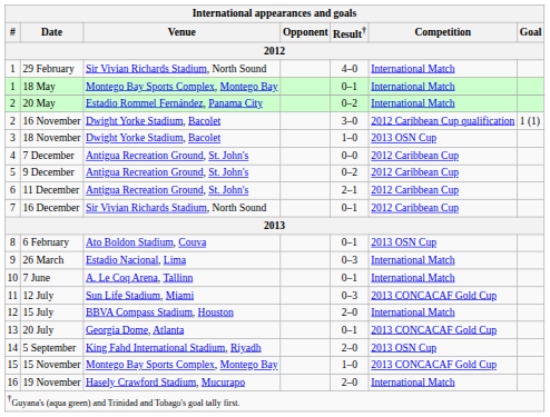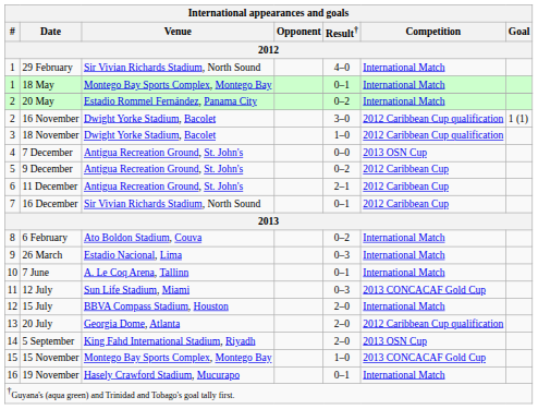 <table class="wikitable collapsible collapsed" style="font-size:90%">
 <tr>
 <th colspan="7"><strong>International appearances and goals</strong></th>
 </tr>
 <tr>
 <th>#</th>
 <th>Date</th>
 <th>Venue</th>
 <th>Opponent</th>
 <th>Result<sup>†</sup></th>
 <th>Competition</th>
 <th>Goal</th>
 </tr>
 <tr>
 <th colspan="7" align=center><strong>2012</strong></th>
 </tr>
 <tr>
 <td align=center>1</td>
 <td>29 February</td>
 <td><a href='#'>Sir Vivian Richards Stadium</a>, North Sound</td>
 <td></td>
 <td align=center>4–0</td>
 <td><a href='#'>International Match</a></td>
 <td></td>
 </tr>
 <tr style="background:#CCFFCC;">
 <td align=center>1</td>
 <td>18 May</td>
 <td><a href='#'>Montego Bay Sports Complex</a>, <a href='#'>Montego Bay</a></td>
 <td></td>
 <td align=center>0–1</td>
 <td><a href='#'>International Match</a></td>
 <td></td>
 </tr>
 <tr>
 </tr>
 <tr style="background:#CCFFCC;">
 <td align=center>2</td>
 <td>20 May</td>
 <td><a href='#'>Estadio Rommel Fernández</a>, <a href='#'>Panama City</a></td>
 <td></td>
 <td align=center>0–2</td>
 <td><a href='#'>International Match</a></td>
 <td></td>
 </tr>
 <tr>
 <td align=center>2</td>
 <td>16 November</td>
 <td><a href='#'>Dwight Yorke Stadium</a>, <a href='#'>Bacolet</a></td>
 <td></td>
 <td align=center>3–0</td>
 <td><a href='#'>2012 Caribbean Cup qualification</a></td>
 <td>1 (1)</td>
 </tr>
 <tr>
 <td align=center>3</td>
 <td>18 November</td>
 <td><a href='#'>Dwight Yorke Stadium</a>, <a href='#'>Bacolet</a></td>
 <td></td>
 <td align=center>1–0</td>
-<td><a href='#'>2013 OSN Cup</a></td>
+<td><a href='#'>2012 Caribbean Cup qualification</a></td>
 <td></td>
 </tr>
 <tr>
 <td align=center>4</td>
 <td>7 December</td>
 <td><a href='#'>Antigua Recreation Ground</a>, <a href='#'>St. John's</a></td>
 <td></td>
 <td align=center>0–0</td>
-<td><a href='#'>2012 Caribbean Cup</a></td>
+<td><a href='#'>2013 OSN Cup</a></td>
 <td></td>
 </tr>
 <tr>
 <td align=center>5</td>
 <td>9 December</td>
 <td><a href='#'>Antigua Recreation Ground</a>, <a href='#'>St. John's</a></td>
 <td></td>
 <td align=center>0–2</td>
 <td><a href='#'>2012 Caribbean Cup</a></td>
 <td></td>
 </tr>
 <tr>
 <td align=center>6</td>
 <td>11 December</td>
 <td><a href='#'>Antigua Recreation Ground</a>, <a href='#'>St. John's</a></td>
 <td></td>
 <td align=center>2–1</td>
 <td><a href='#'>2012 Caribbean Cup</a></td>
 <td></td>
 </tr>
 <tr>
 <td align=center>7</td>
 <td>16 December</td>
 <td><a href='#'>Sir Vivian Richards Stadium</a>, North Sound</td>
 <td></td>
 <td align=center>0–1</td>
 <td><a href='#'>2012 Caribbean Cup</a></td>
 <td></td>
 </tr>
 <tr>
 <th colspan="7" align=center><strong>2013</strong></th>
 </tr>
 <tr>
 <td align=center>8</td>
 <td>6 February</td>
 <td><a href='#'>Ato Boldon Stadium</a>, <a href='#'>Couva</a></td>
 <td></td>
-<td align=center>0–1</td>
-<td><a href='#'>2013 OSN Cup</a></td>
+<td align=center>0–2</td>
+<td><a href='#'>International Match</a></td>
 <td></td>
 </tr>
 <tr>
 <td align=center>9</td>
 <td>26 March</td>
 <td><a href='#'>Estadio Nacional</a>, <a href='#'>Lima</a></td>
 <td></td>
 <td align=center>0–3</td>
 <td><a href='#'>International Match</a></td>
 <td></td>
 </tr>
 <tr>
 <td align=center>10</td>
 <td>7 June</td>
 <td><a href='#'>A. Le Coq Arena</a>, <a href='#'>Tallinn</a></td>
 <td></td>
 <td align=center>0–1</td>
 <td><a href='#'>International Match</a></td>
 <td></td>
 </tr>
 <tr>
 <td align=center>11</td>
 <td>12 July</td>
 <td><a href='#'>Sun Life Stadium</a>, <a href='#'>Miami</a></td>
 <td></td>
 <td align=center>0–3</td>
 <td><a href='#'>2013 CONCACAF Gold Cup</a></td>
 <td></td>
 </tr>
 <tr>
 <td align=center>12</td>
 <td>15 July</td>
 <td><a href='#'>BBVA Compass Stadium</a>, <a href='#'>Houston</a></td>
 <td></td>
 <td align=center>2–0</td>
 <td><a href='#'>International Match</a></td>
 <td></td>
 </tr>
 <tr>
 <td align=center>13</td>
 <td>20 July</td>
 <td><a href='#'>Georgia Dome</a>, <a href='#'>Atlanta</a></td>
 <td></td>
-<td align=center>0–1</td>
-<td><a href='#'>2013 CONCACAF Gold Cup</a></td>
+<td align=center>2–0</td>
+<td><a href='#'>2012 Caribbean Cup qualification</a></td>
 <td></td>
 </tr>
 <tr>
 <td align=center>14</td>
 <td>5 September</td>
 <td><a href='#'>King Fahd International Stadium</a>, <a href='#'>Riyadh</a></td>
 <td></td>
 <td align=center>2–0</td>
 <td><a href='#'>2013 OSN Cup</a></td>
 <td></td>
 </tr>
 <tr>
 <td align=center>15</td>
 <td>15 November</td>
 <td><a href='#'>Montego Bay Sports Complex</a>, <a href='#'>Montego Bay</a></td>
 <td></td>
 <td align=center>1–0</td>
 <td><a href='#'>2013 CONCACAF Gold Cup</a></td>
 <td></td>
 </tr>
 <tr>
 <td align=center>16</td>
 <td>19 November</td>
 <td><a href='#'>Hasely Crawford Stadium</a>, <a href='#'>Mucurapo</a></td>
 <td></td>
-<td align=center>2–0</td>
+<td align=center>0–1</td>
 <td><a href='#'>International Match</a></td>
 <td></td>
 </tr>
 <tr>
 <td colspan="7"><sup>†</sup><small>Guyana's (aqua green) and Trinidad and Tobago's goal tally first.</small></td>
 </tr>
 </table>
